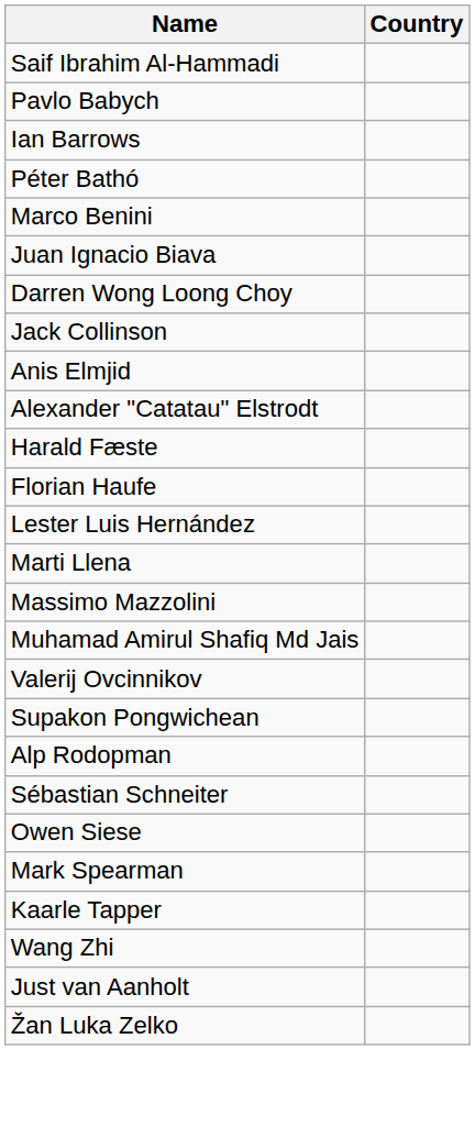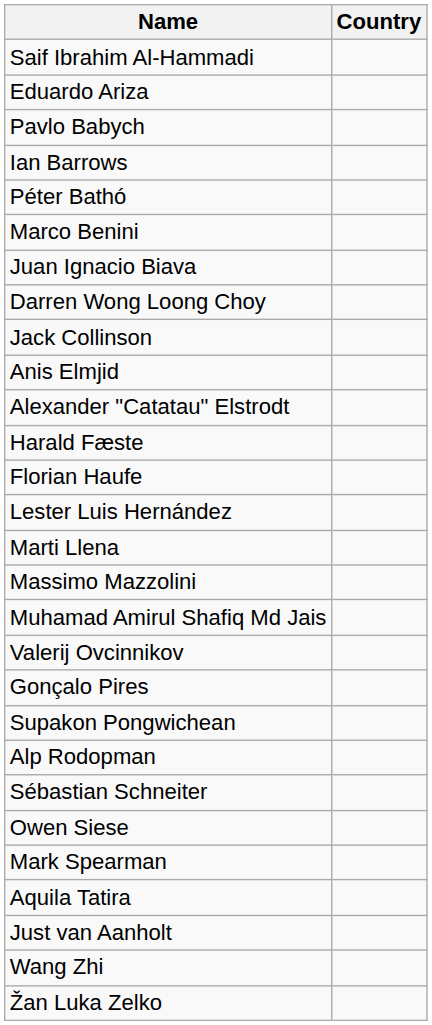 <table class="wikitable">
 <tr>
 <th>Name</th>
 <th>Country</th>
 </tr>
 <tr>
 <td>Saif Ibrahim Al-Hammadi</td>
+<td></td>
+</tr>
+<tr>
+<td>Eduardo Ariza</td>
 <td></td>
 </tr>
 <tr>
 <td>Pavlo Babych</td>
 <td></td>
 </tr>
 <tr>
 <td>Ian Barrows</td>
 <td></td>
 </tr>
 <tr>
 <td>Péter Bathó</td>
 <td></td>
 </tr>
 <tr>
 <td>Marco Benini</td>
 <td></td>
 </tr>
 <tr>
 <td>Juan Ignacio Biava</td>
 <td></td>
 </tr>
 <tr>
 <td>Darren Wong Loong Choy</td>
 <td></td>
 </tr>
 <tr>
 <td>Jack Collinson</td>
 <td></td>
 </tr>
 <tr>
 <td>Anis Elmjid</td>
 <td></td>
 </tr>
 <tr>
 <td>Alexander "Catatau" Elstrodt</td>
 <td></td>
 </tr>
 <tr>
 <td>Harald Fæste</td>
 <td></td>
 </tr>
 <tr>
 <td>Florian Haufe</td>
 <td></td>
 </tr>
 <tr>
 <td>Lester Luis Hernández</td>
 <td></td>
 </tr>
 <tr>
 <td>Marti Llena</td>
 <td></td>
 </tr>
 <tr>
 <td>Massimo Mazzolini</td>
 <td></td>
 </tr>
 <tr>
 <td>Muhamad Amirul Shafiq Md Jais</td>
 <td></td>
 </tr>
 <tr>
 <td>Valerij Ovcinnikov</td>
 <td></td>
 </tr>
 <tr>
+<td>Gonçalo Pires</td>
+<td></td>
+</tr>
+<tr>
 <td>Supakon Pongwichean</td>
 <td></td>
 </tr>
 <tr>
 <td>Alp Rodopman</td>
 <td></td>
 </tr>
 <tr>
 <td>Sébastian Schneiter</td>
 <td></td>
 </tr>
 <tr>
 <td>Owen Siese</td>
 <td></td>
 </tr>
 <tr>
 <td>Mark Spearman</td>
 <td></td>
 </tr>
 <tr>
-<td>Kaarle Tapper</td>
+<td>Aquila Tatira</td>
+<td></td>
+</tr>
+<tr>
+<td>Just van Aanholt</td>
 <td></td>
 </tr>
 <tr>
 <td>Wang Zhi</td>
 <td></td>
 </tr>
 <tr>
-<td>Just van Aanholt</td>
-<td></td>
-</tr>
-<tr>
 <td>Žan Luka Zelko</td>
 <td></td>
 </tr>
 </table>
